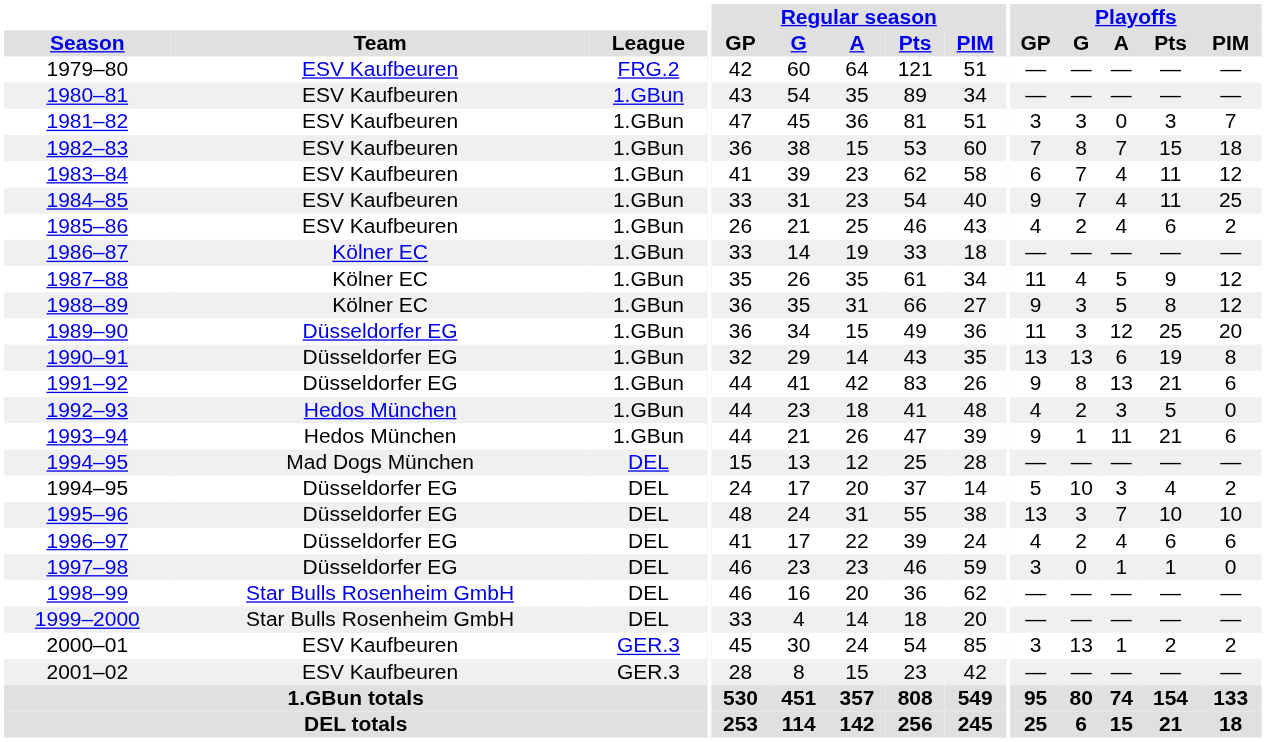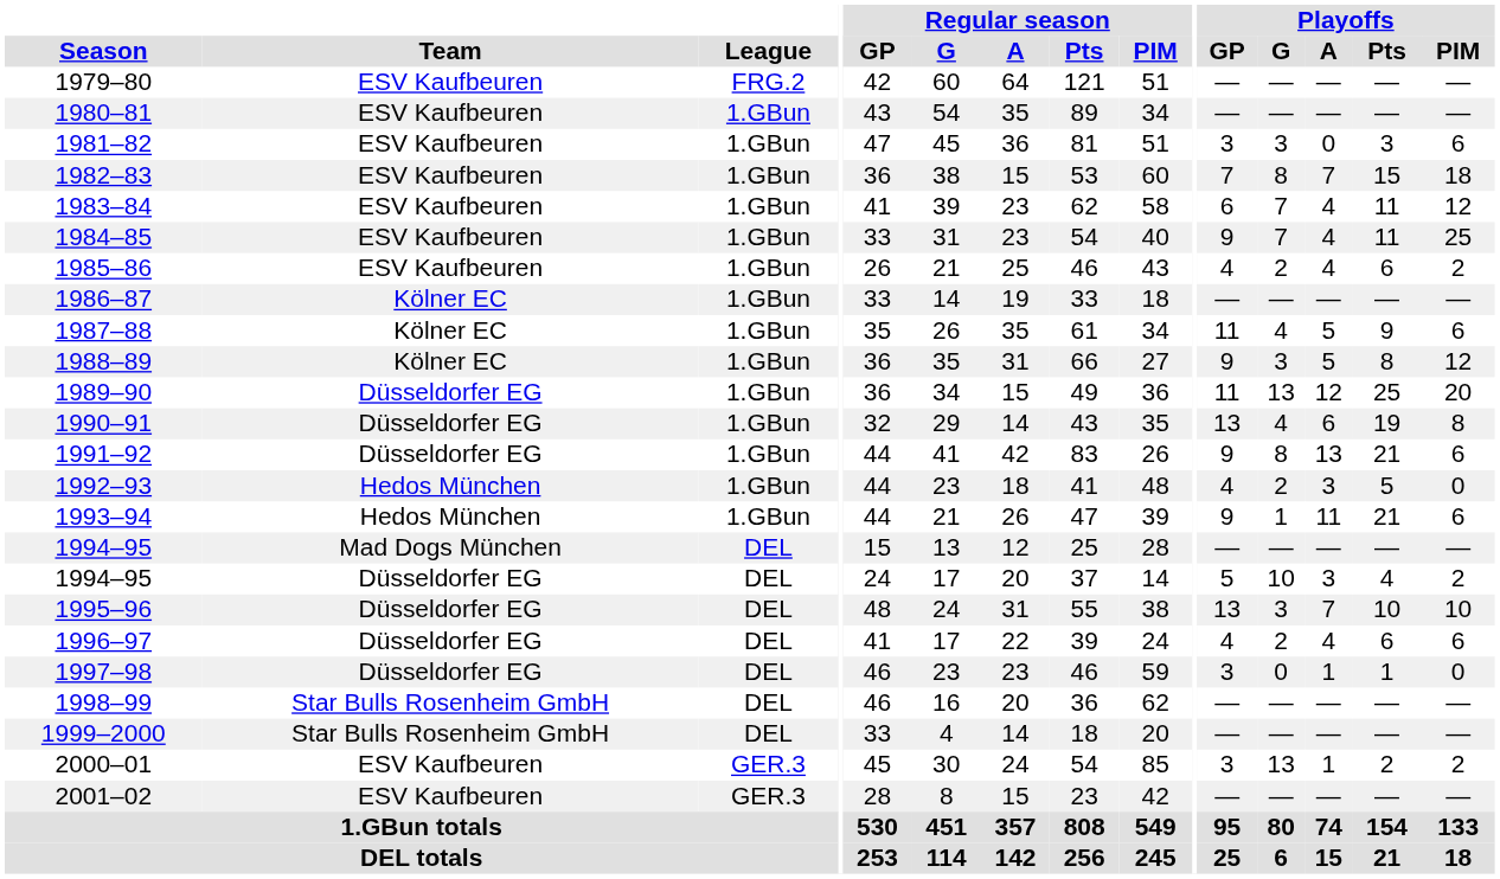 <table border="0" cellpadding="1" cellspacing="0" style="text-align:center; width:60em">
 <tr bgcolor="#e0e0e0">
 <th colspan="3" bgcolor="#ffffff"></th>
 <th rowspan="100" bgcolor="#ffffff"></th>
 <th colspan="5"><a href='#'>Regular season</a></th>
 <th rowspan="100" bgcolor="#ffffff"></th>
 <th colspan="5"><a href='#'>Playoffs</a></th>
 </tr>
 <tr bgcolor="#e0e0e0">
 <th><a href='#'>Season</a></th>
 <th>Team</th>
 <th>League</th>
 <th>GP</th>
 <th><a href='#'>G</a></th>
 <th><a href='#'>A</a></th>
 <th><a href='#'>Pts</a></th>
 <th><a href='#'>PIM</a></th>
 <th>GP</th>
 <th>G</th>
 <th>A</th>
 <th>Pts</th>
 <th>PIM</th>
 </tr>
 <tr>
 <td>1979–80</td>
 <td><a href='#'>ESV Kaufbeuren</a></td>
 <td><a href='#'>FRG.2</a></td>
 <td>42</td>
 <td>60</td>
 <td>64</td>
 <td>121</td>
 <td>51</td>
 <td>—</td>
 <td>—</td>
 <td>—</td>
 <td>—</td>
 <td>—</td>
 </tr>
 <tr bgcolor="#f0f0f0">
 <td><a href='#'>1980–81</a></td>
 <td>ESV Kaufbeuren</td>
 <td><a href='#'>1.GBun</a></td>
 <td>43</td>
 <td>54</td>
 <td>35</td>
 <td>89</td>
 <td>34</td>
 <td>—</td>
 <td>—</td>
 <td>—</td>
 <td>—</td>
 <td>—</td>
 </tr>
 <tr>
 <td><a href='#'>1981–82</a></td>
 <td>ESV Kaufbeuren</td>
 <td>1.GBun</td>
 <td>47</td>
 <td>45</td>
 <td>36</td>
 <td>81</td>
 <td>51</td>
 <td>3</td>
 <td>3</td>
 <td>0</td>
 <td>3</td>
-<td>7</td>
+<td>6</td>
 </tr>
 <tr bgcolor="#f0f0f0">
 <td><a href='#'>1982–83</a></td>
 <td>ESV Kaufbeuren</td>
 <td>1.GBun</td>
 <td>36</td>
 <td>38</td>
 <td>15</td>
 <td>53</td>
 <td>60</td>
 <td>7</td>
 <td>8</td>
 <td>7</td>
 <td>15</td>
 <td>18</td>
 </tr>
 <tr>
 <td><a href='#'>1983–84</a></td>
 <td>ESV Kaufbeuren</td>
 <td>1.GBun</td>
 <td>41</td>
 <td>39</td>
 <td>23</td>
 <td>62</td>
 <td>58</td>
 <td>6</td>
 <td>7</td>
 <td>4</td>
 <td>11</td>
 <td>12</td>
 </tr>
 <tr bgcolor="#f0f0f0">
 <td><a href='#'>1984–85</a></td>
 <td>ESV Kaufbeuren</td>
 <td>1.GBun</td>
 <td>33</td>
 <td>31</td>
 <td>23</td>
 <td>54</td>
 <td>40</td>
 <td>9</td>
 <td>7</td>
 <td>4</td>
 <td>11</td>
 <td>25</td>
 </tr>
 <tr>
 <td><a href='#'>1985–86</a></td>
 <td>ESV Kaufbeuren</td>
 <td>1.GBun</td>
 <td>26</td>
 <td>21</td>
 <td>25</td>
 <td>46</td>
 <td>43</td>
 <td>4</td>
 <td>2</td>
 <td>4</td>
 <td>6</td>
 <td>2</td>
 </tr>
 <tr bgcolor="#f0f0f0">
 <td><a href='#'>1986–87</a></td>
 <td><a href='#'>Kölner EC</a></td>
 <td>1.GBun</td>
 <td>33</td>
 <td>14</td>
 <td>19</td>
 <td>33</td>
 <td>18</td>
 <td>—</td>
 <td>—</td>
 <td>—</td>
 <td>—</td>
 <td>—</td>
 </tr>
 <tr>
 <td><a href='#'>1987–88</a></td>
 <td>Kölner EC</td>
 <td>1.GBun</td>
 <td>35</td>
 <td>26</td>
 <td>35</td>
 <td>61</td>
 <td>34</td>
 <td>11</td>
 <td>4</td>
 <td>5</td>
 <td>9</td>
-<td>12</td>
+<td>6</td>
 </tr>
 <tr bgcolor="#f0f0f0">
 <td><a href='#'>1988–89</a></td>
 <td>Kölner EC</td>
 <td>1.GBun</td>
 <td>36</td>
 <td>35</td>
 <td>31</td>
 <td>66</td>
 <td>27</td>
 <td>9</td>
 <td>3</td>
 <td>5</td>
 <td>8</td>
 <td>12</td>
 </tr>
 <tr>
 <td><a href='#'>1989–90</a></td>
 <td><a href='#'>Düsseldorfer EG</a></td>
 <td>1.GBun</td>
 <td>36</td>
 <td>34</td>
 <td>15</td>
 <td>49</td>
 <td>36</td>
 <td>11</td>
-<td>3</td>
+<td>13</td>
 <td>12</td>
 <td>25</td>
 <td>20</td>
 </tr>
 <tr bgcolor="#f0f0f0">
 <td><a href='#'>1990–91</a></td>
 <td>Düsseldorfer EG</td>
 <td>1.GBun</td>
 <td>32</td>
 <td>29</td>
 <td>14</td>
 <td>43</td>
 <td>35</td>
 <td>13</td>
-<td>13</td>
+<td>4</td>
 <td>6</td>
 <td>19</td>
 <td>8</td>
 </tr>
 <tr>
 <td><a href='#'>1991–92</a></td>
 <td>Düsseldorfer EG</td>
 <td>1.GBun</td>
 <td>44</td>
 <td>41</td>
 <td>42</td>
 <td>83</td>
 <td>26</td>
 <td>9</td>
 <td>8</td>
 <td>13</td>
 <td>21</td>
 <td>6</td>
 </tr>
 <tr bgcolor="#f0f0f0">
 <td><a href='#'>1992–93</a></td>
 <td><a href='#'>Hedos München</a></td>
 <td>1.GBun</td>
 <td>44</td>
 <td>23</td>
 <td>18</td>
 <td>41</td>
 <td>48</td>
 <td>4</td>
 <td>2</td>
 <td>3</td>
 <td>5</td>
 <td>0</td>
 </tr>
 <tr>
 <td><a href='#'>1993–94</a></td>
 <td>Hedos München</td>
 <td>1.GBun</td>
 <td>44</td>
 <td>21</td>
 <td>26</td>
 <td>47</td>
 <td>39</td>
 <td>9</td>
 <td>1</td>
 <td>11</td>
 <td>21</td>
 <td>6</td>
 </tr>
 <tr bgcolor="#f0f0f0">
 <td><a href='#'>1994–95</a></td>
 <td>Mad Dogs München</td>
 <td><a href='#'>DEL</a></td>
 <td>15</td>
 <td>13</td>
 <td>12</td>
 <td>25</td>
 <td>28</td>
 <td>—</td>
 <td>—</td>
 <td>—</td>
 <td>—</td>
 <td>—</td>
 </tr>
 <tr>
 <td>1994–95</td>
 <td>Düsseldorfer EG</td>
 <td>DEL</td>
 <td>24</td>
 <td>17</td>
 <td>20</td>
 <td>37</td>
 <td>14</td>
 <td>5</td>
 <td>10</td>
 <td>3</td>
 <td>4</td>
 <td>2</td>
 </tr>
 <tr bgcolor="#f0f0f0">
 <td><a href='#'>1995–96</a></td>
 <td>Düsseldorfer EG</td>
 <td>DEL</td>
 <td>48</td>
 <td>24</td>
 <td>31</td>
 <td>55</td>
 <td>38</td>
 <td>13</td>
 <td>3</td>
 <td>7</td>
 <td>10</td>
 <td>10</td>
 </tr>
 <tr>
 <td><a href='#'>1996–97</a></td>
 <td>Düsseldorfer EG</td>
 <td>DEL</td>
 <td>41</td>
 <td>17</td>
 <td>22</td>
 <td>39</td>
 <td>24</td>
 <td>4</td>
 <td>2</td>
 <td>4</td>
 <td>6</td>
 <td>6</td>
 </tr>
 <tr bgcolor="#f0f0f0">
 <td><a href='#'>1997–98</a></td>
 <td>Düsseldorfer EG</td>
 <td>DEL</td>
 <td>46</td>
 <td>23</td>
 <td>23</td>
 <td>46</td>
 <td>59</td>
 <td>3</td>
 <td>0</td>
 <td>1</td>
 <td>1</td>
 <td>0</td>
 </tr>
 <tr>
 <td><a href='#'>1998–99</a></td>
 <td><a href='#'>Star Bulls Rosenheim GmbH</a></td>
 <td>DEL</td>
 <td>46</td>
 <td>16</td>
 <td>20</td>
 <td>36</td>
 <td>62</td>
 <td>—</td>
 <td>—</td>
 <td>—</td>
 <td>—</td>
 <td>—</td>
 </tr>
 <tr bgcolor="#f0f0f0">
 <td><a href='#'>1999–2000</a></td>
 <td>Star Bulls Rosenheim GmbH</td>
 <td>DEL</td>
 <td>33</td>
 <td>4</td>
 <td>14</td>
 <td>18</td>
 <td>20</td>
 <td>—</td>
 <td>—</td>
 <td>—</td>
 <td>—</td>
 <td>—</td>
 </tr>
 <tr>
 <td>2000–01</td>
 <td>ESV Kaufbeuren</td>
 <td><a href='#'>GER.3</a></td>
 <td>45</td>
 <td>30</td>
 <td>24</td>
 <td>54</td>
 <td>85</td>
 <td>3</td>
 <td>13</td>
 <td>1</td>
 <td>2</td>
 <td>2</td>
 </tr>
 <tr bgcolor="#f0f0f0">
 <td>2001–02</td>
 <td>ESV Kaufbeuren</td>
 <td>GER.3</td>
 <td>28</td>
 <td>8</td>
 <td>15</td>
 <td>23</td>
 <td>42</td>
 <td>—</td>
 <td>—</td>
 <td>—</td>
 <td>—</td>
 <td>—</td>
 </tr>
 <tr bgcolor="#e0e0e0">
 <th colspan="3">1.GBun totals</th>
 <th>530</th>
 <th>451</th>
 <th>357</th>
 <th>808</th>
 <th>549</th>
 <th>95</th>
 <th>80</th>
 <th>74</th>
 <th>154</th>
 <th>133</th>
 </tr>
 <tr bgcolor="#e0e0e0">
 <th colspan="3">DEL totals</th>
 <th>253</th>
 <th>114</th>
 <th>142</th>
 <th>256</th>
 <th>245</th>
 <th>25</th>
 <th>6</th>
 <th>15</th>
 <th>21</th>
 <th>18</th>
 </tr>
 </table>
